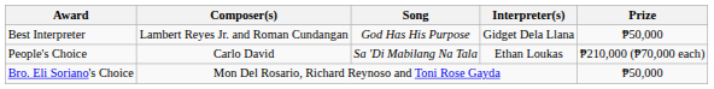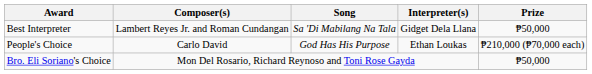 <table class="wikitable sortable" border="1">
 <tr>
 <th>Award</th>
 <th>Composer(s)</th>
 <th>Song</th>
 <th>Interpreter(s)</th>
 <th>Prize</th>
 </tr>
 <tr>
 <td>Best Interpreter</td>
 <td style="text-align:center;">Lambert Reyes Jr. and Roman Cundangan</td>
-<td style="text-align:center;"><em>God Has His Purpose</em></td>
+<td style="text-align:center;"><em>Sa 'Di Mabilang Na Tala</em></td>
 <td style="text-align:center;">Gidget Dela Llana</td>
 <td style="text-align:center;">₱50,000</td>
 </tr>
 <tr>
 <td>People's Choice</td>
 <td style="text-align:center;">Carlo David</td>
-<td style="text-align:center;"><em>Sa 'Di Mabilang Na Tala</em></td>
+<td style="text-align:center;"><em>God Has His Purpose</em></td>
 <td style="text-align:center;">Ethan Loukas</td>
 <td style="text-align:center;">₱210,000 (₱70,000 each)</td>
 </tr>
 <tr>
 <td><a href='#'>Bro. Eli Soriano</a>'s Choice</td>
 <td colspan=3 style="text-align:center;">Mon Del Rosario, Richard Reynoso and <a href='#'>Toni Rose Gayda</a></td>
 <td style="text-align:center;">₱50,000</td>
 </tr>
 </table>
